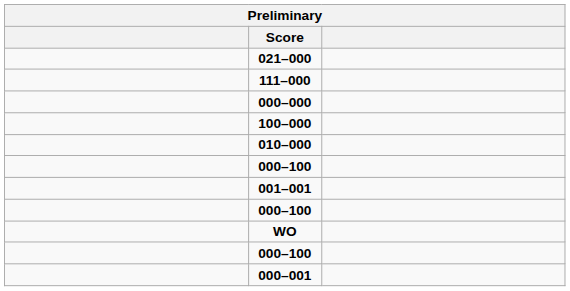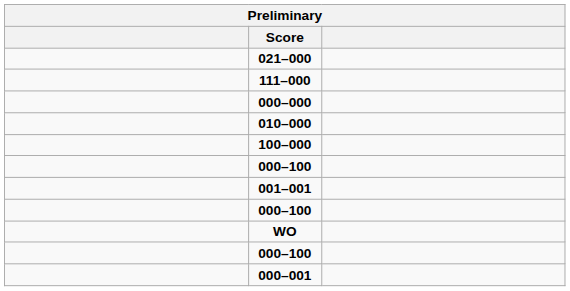 <table class="wikitable" style="text-align: center; font-size:90% ">
 <tr>
 <th colspan=3>Preliminary</th>
 </tr>
 <tr>
 <th align="right" width="250"></th>
 <th width="70">Score</th>
 <th align="left" width="250"></th>
 </tr>
 <tr>
 <td align=left><strong></strong></td>
 <td align=center><strong>021–000</strong></td>
 <td align=left></td>
 </tr>
 <tr>
 <td align=left><strong></strong></td>
 <td align=center><strong>111–000</strong></td>
 <td align=left></td>
 </tr>
 <tr>
 <td align=left></td>
 <td align=center><strong>000–000</strong></td>
 <td align=left><strong></strong></td>
 </tr>
 <tr>
 <td align=left><strong></strong></td>
-<td align=center><strong>100–000</strong></td>
+<td align=center><strong>010–000</strong></td>
 <td align=left></td>
 </tr>
 <tr>
 <td align=left><strong></strong></td>
-<td align=center><strong>010–000</strong></td>
+<td align=center><strong>100–000</strong></td>
 <td align=left></td>
 </tr>
 <tr>
 <td align=left></td>
 <td align=center><strong>000–100</strong></td>
 <td align=left><strong></strong></td>
 </tr>
 <tr>
 <td align=left><strong></strong></td>
 <td align=center><strong>001–001</strong></td>
 <td align=left></td>
 </tr>
 <tr>
 <td align=left></td>
 <td align=center><strong>000–100</strong></td>
 <td align=left><strong></strong></td>
 </tr>
 <tr>
 <td align=left><strong></strong></td>
 <td align=center><strong>WO</strong></td>
 <td align=left></td>
 </tr>
 <tr>
 <td align=left></td>
 <td align=center><strong>000–100</strong></td>
 <td align=left><strong></strong></td>
 </tr>
 <tr>
 <td align=left></td>
 <td align=center><strong>000–001</strong></td>
 <td align=left><strong></strong></td>
 </tr>
 </table>
